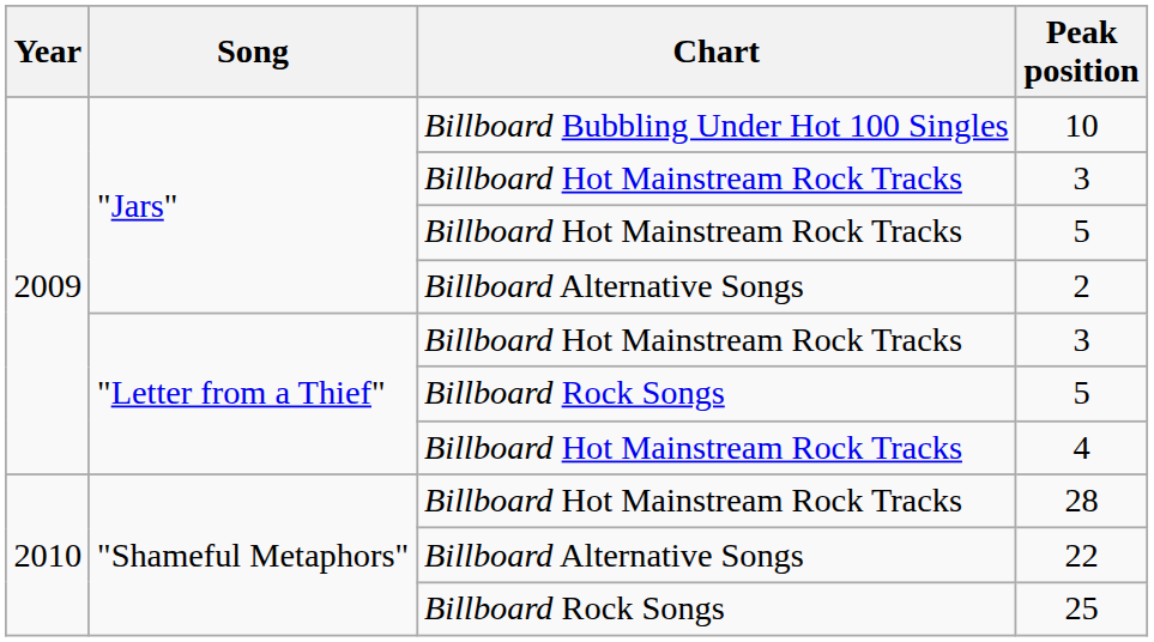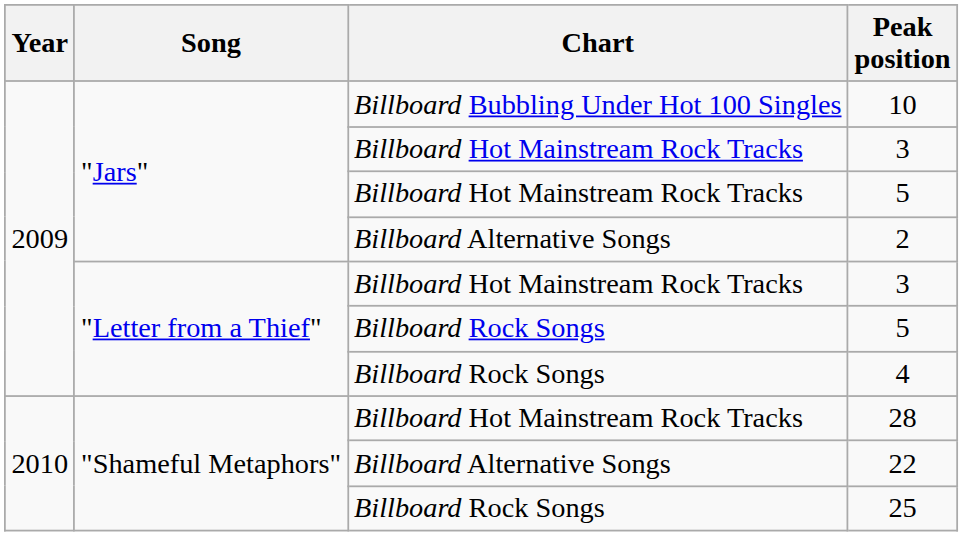 <table class="wikitable">
 <tr>
 <th>Year</th>
 <th>Song</th>
 <th>Chart</th>
 <th align="left">Peak<br>position</th>
 </tr>
 <tr>
 <td rowspan="7">2009</td>
 <td rowspan="4">"<a href='#'>Jars</a>"</td>
 <td><em>Billboard</em> <a href='#'>Bubbling Under Hot 100 Singles</a></td>
 <td style="text-align:center;">10</td>
 </tr>
 <tr>
 <td><em>Billboard</em> <a href='#'>Hot Mainstream Rock Tracks</a></td>
 <td style="text-align:center;">3</td>
 </tr>
 <tr>
 <td><em>Billboard</em> Hot Mainstream Rock Tracks</td>
 <td style="text-align:center;">5</td>
 </tr>
 <tr>
 <td><em>Billboard</em> Alternative Songs</td>
 <td style="text-align:center;">2</td>
 </tr>
 <tr>
 <td rowspan="3">"<a href='#'>Letter from a Thief</a>"</td>
 <td><em>Billboard</em> Hot Mainstream Rock Tracks</td>
 <td style="text-align:center;">3</td>
 </tr>
 <tr>
 <td><em>Billboard</em> <a href='#'>Rock Songs</a></td>
 <td style="text-align:center;">5</td>
 </tr>
 <tr>
-<td><em>Billboard</em> <a href='#'>Hot Mainstream Rock Tracks</a></td>
+<td><em>Billboard</em> Rock Songs</td>
 <td style="text-align:center;">4</td>
 </tr>
 <tr>
 <td rowspan="3">2010</td>
 <td rowspan="3">"Shameful Metaphors"</td>
 <td><em>Billboard</em> Hot Mainstream Rock Tracks</td>
 <td style="text-align:center;">28</td>
 </tr>
 <tr>
 <td><em>Billboard</em> Alternative Songs</td>
 <td style="text-align:center;">22</td>
 </tr>
 <tr>
 <td><em>Billboard</em> Rock Songs</td>
 <td style="text-align:center;">25</td>
 </tr>
 </table>
